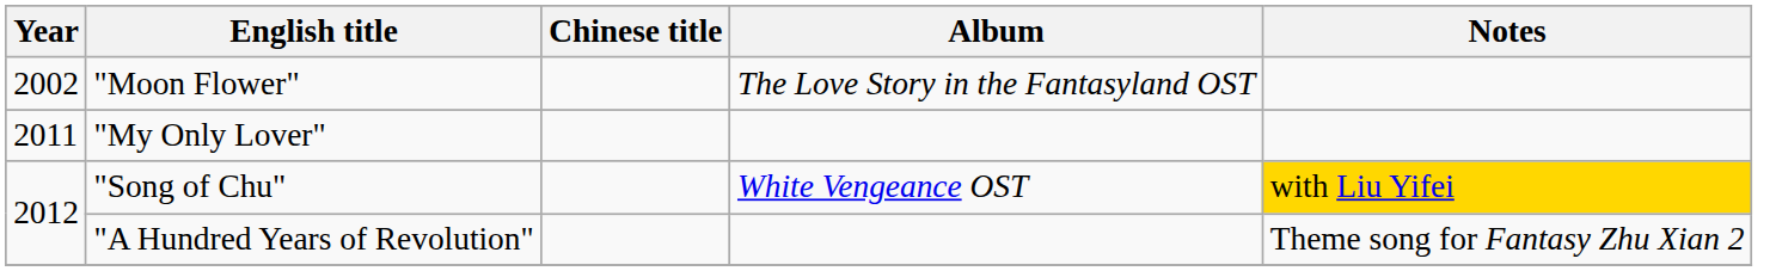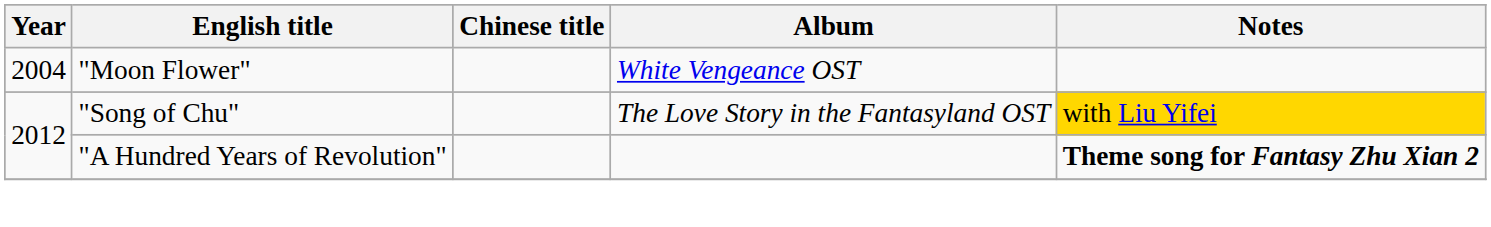 <table class="wikitable">
 <tr>
 <th>Year</th>
 <th>English title</th>
 <th>Chinese title</th>
 <th>Album</th>
 <th>Notes</th>
 </tr>
 <tr>
-<td>2002</td>
+<td>2004</td>
 <td>"Moon Flower"</td>
 <td></td>
-<td><em>The Love Story in the Fantasyland OST</em></td>
-<td></td>
-</tr>
-<tr>
-<td>2011</td>
-<td>"My Only Lover"</td>
-<td></td>
-<td></td>
+<td><em><a href='#'>White Vengeance</a> OST</em></td>
 <td></td>
 </tr>
 <tr>
 <td rowspan=2>2012</td>
 <td>"Song of Chu"</td>
 <td></td>
-<td><em><a href='#'>White Vengeance</a> OST</em></td>
+<td><em>The Love Story in the Fantasyland OST</em></td>
 <td style="background: gold;">with <a href='#'>Liu Yifei</a></td>
 </tr>
 <tr>
 <td>"A Hundred Years of Revolution"</td>
 <td></td>
 <td></td>
-<td>Theme song for <em>Fantasy Zhu Xian 2</em></td>
+<td><strong>Theme song for <em>Fantasy Zhu Xian 2</em></strong></td>
 </tr>
 <tr>
 </tr>
 </table>
